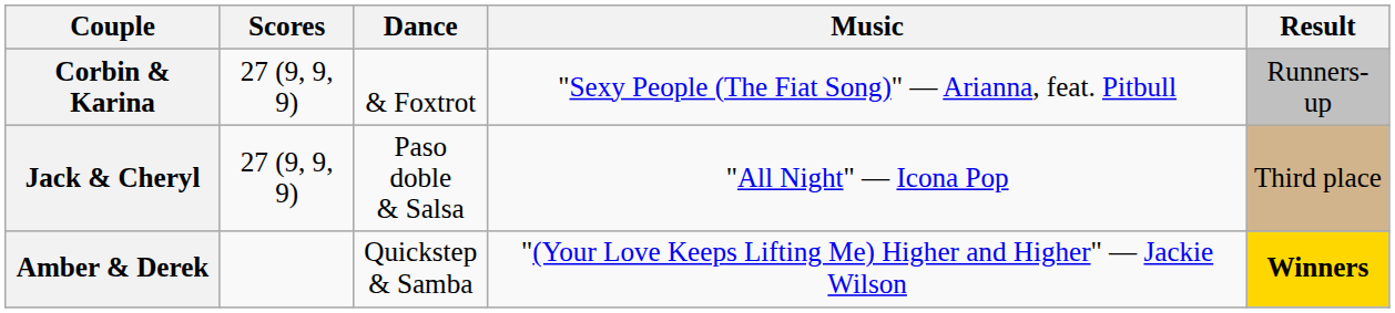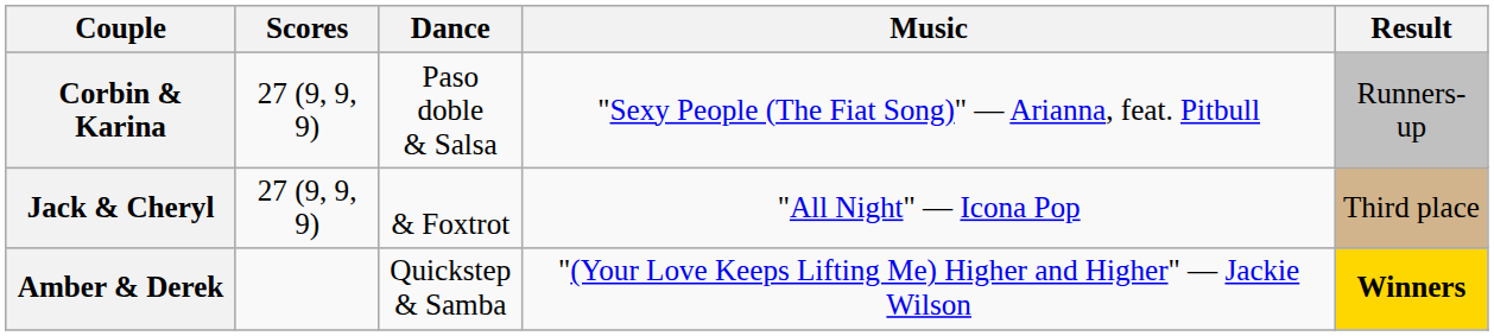 <table class="wikitable sortable" style="text-align:center; width:90%">
 <tr>
 <th scope="col">Couple</th>
 <th scope="col">Scores</th>
 <th scope="col" class="unsortable">Dance</th>
 <th scope="col" class="unsortable">Music</th>
 <th scope="col" class="unsortable">Result</th>
 </tr>
 <tr>
 <th scope="row">Corbin & Karina</th>
 <td>27 (9, 9, 9)</td>
-<td><br>& Foxtrot</td>
+<td>Paso doble<br>& Salsa</td>
 <td>"<a href='#'>Sexy People (The Fiat Song)</a>" — <a href='#'>Arianna</a>, feat. <a href='#'>Pitbull</a></td>
 <td bgcolor=silver>Runners-up</td>
 </tr>
 <tr>
 <th scope="row">Jack & Cheryl</th>
 <td>27 (9, 9, 9)</td>
-<td>Paso doble<br>& Salsa</td>
+<td><br>& Foxtrot</td>
 <td>"<a href='#'>All Night</a>" — <a href='#'>Icona Pop</a></td>
 <td bgcolor=tan>Third place</td>
 </tr>
 <tr>
 <th scope="row">Amber & Derek</th>
 <td></td>
 <td>Quickstep<br>& Samba</td>
 <td>"<a href='#'>(Your Love Keeps Lifting Me) Higher and Higher</a>" — <a href='#'>Jackie Wilson</a></td>
 <td bgcolor=gold><strong>Winners</strong></td>
 </tr>
 </table>
